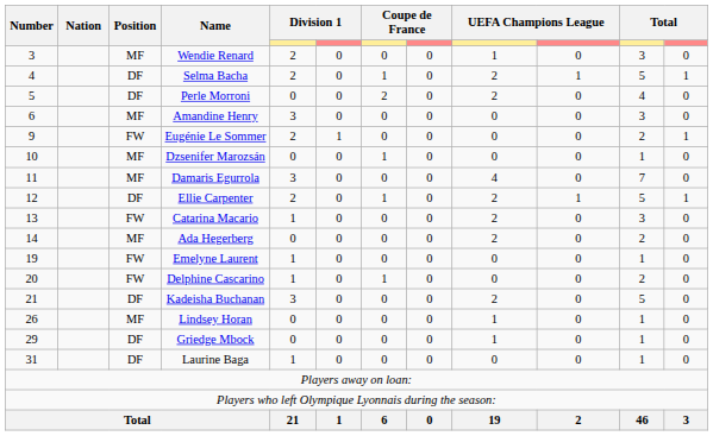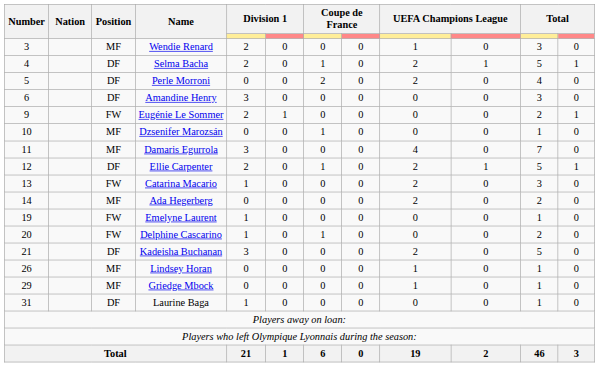 <table class="wikitable" style="font-size: 95%; text-align: center;">
 <tr>
 <th rowspan=2 width=60>Number</th>
 <th rowspan=2 width=60>Nation</th>
 <th rowspan=2 width=60>Position</th>
 <th rowspan=2 width=150>Name</th>
 <th colspan=2>Division 1</th>
 <th colspan=2>Coupe de France</th>
 <th colspan=2>UEFA Champions League</th>
 <th colspan=2>Total</th>
 </tr>
 <tr>
 <th style="width:60px; background:#fe9;"></th>
 <th style="width:60px; background:#ff8888;"></th>
 <th style="width:60px; background:#fe9;"></th>
 <th style="width:60px; background:#ff8888;"></th>
 <th style="width:120px; background:#fe9;"></th>
 <th style="width:120px; background:#ff8888;"></th>
 <th style="width:60px; background:#fe9;"></th>
 <th style="width:60px; background:#ff8888;"></th>
 </tr>
 <tr>
 <td>3</td>
 <td></td>
 <td>MF</td>
 <td><a href='#'>Wendie Renard</a></td>
 <td>2</td>
 <td>0</td>
 <td>0</td>
 <td>0</td>
 <td>1</td>
 <td>0</td>
 <td>3</td>
 <td>0</td>
 </tr>
 <tr>
 <td>4</td>
 <td></td>
 <td>DF</td>
 <td><a href='#'>Selma Bacha</a></td>
 <td>2</td>
 <td>0</td>
 <td>1</td>
 <td>0</td>
 <td>2</td>
 <td>1</td>
 <td>5</td>
 <td>1</td>
 </tr>
 <tr>
 <td>5</td>
 <td></td>
 <td>DF</td>
 <td><a href='#'>Perle Morroni</a></td>
 <td>0</td>
 <td>0</td>
 <td>2</td>
 <td>0</td>
 <td>2</td>
 <td>0</td>
 <td>4</td>
 <td>0</td>
 </tr>
 <tr>
 <td>6</td>
 <td></td>
-<td>MF</td>
+<td>DF</td>
 <td><a href='#'>Amandine Henry</a></td>
 <td>3</td>
 <td>0</td>
 <td>0</td>
 <td>0</td>
 <td>0</td>
 <td>0</td>
 <td>3</td>
 <td>0</td>
 </tr>
 <tr>
 <td>9</td>
 <td></td>
 <td>FW</td>
 <td><a href='#'>Eugénie Le Sommer</a></td>
 <td>2</td>
 <td>1</td>
 <td>0</td>
 <td>0</td>
 <td>0</td>
 <td>0</td>
 <td>2</td>
 <td>1</td>
 </tr>
 <tr>
 <td>10</td>
 <td></td>
 <td>MF</td>
 <td><a href='#'>Dzsenifer Marozsán</a></td>
 <td>0</td>
 <td>0</td>
 <td>1</td>
 <td>0</td>
 <td>0</td>
 <td>0</td>
 <td>1</td>
 <td>0</td>
 </tr>
 <tr>
 <td>11</td>
 <td></td>
 <td>MF</td>
 <td><a href='#'>Damaris Egurrola</a></td>
 <td>3</td>
 <td>0</td>
 <td>0</td>
 <td>0</td>
 <td>4</td>
 <td>0</td>
 <td>7</td>
 <td>0</td>
 </tr>
 <tr>
 <td>12</td>
 <td></td>
 <td>DF</td>
 <td><a href='#'>Ellie Carpenter</a></td>
 <td>2</td>
 <td>0</td>
 <td>1</td>
 <td>0</td>
 <td>2</td>
 <td>1</td>
 <td>5</td>
 <td>1</td>
 </tr>
 <tr>
 <td>13</td>
 <td></td>
 <td>FW</td>
 <td><a href='#'>Catarina Macario</a></td>
 <td>1</td>
 <td>0</td>
 <td>0</td>
 <td>0</td>
 <td>2</td>
 <td>0</td>
 <td>3</td>
 <td>0</td>
 </tr>
 <tr>
 <td>14</td>
 <td></td>
 <td>MF</td>
 <td><a href='#'>Ada Hegerberg</a></td>
 <td>0</td>
 <td>0</td>
 <td>0</td>
 <td>0</td>
 <td>2</td>
 <td>0</td>
 <td>2</td>
 <td>0</td>
 </tr>
 <tr>
 <td>19</td>
 <td></td>
 <td>FW</td>
 <td><a href='#'>Emelyne Laurent</a></td>
 <td>1</td>
 <td>0</td>
 <td>0</td>
 <td>0</td>
 <td>0</td>
 <td>0</td>
 <td>1</td>
 <td>0</td>
 </tr>
 <tr>
 <td>20</td>
 <td></td>
 <td>FW</td>
 <td><a href='#'>Delphine Cascarino</a></td>
 <td>1</td>
 <td>0</td>
 <td>1</td>
 <td>0</td>
 <td>0</td>
 <td>0</td>
 <td>2</td>
 <td>0</td>
 </tr>
 <tr>
 <td>21</td>
 <td></td>
 <td>DF</td>
 <td><a href='#'>Kadeisha Buchanan</a></td>
 <td>3</td>
 <td>0</td>
 <td>0</td>
 <td>0</td>
 <td>2</td>
 <td>0</td>
 <td>5</td>
 <td>0</td>
 </tr>
 <tr>
 <td>26</td>
 <td></td>
 <td>MF</td>
 <td><a href='#'>Lindsey Horan</a></td>
 <td>0</td>
 <td>0</td>
 <td>0</td>
 <td>0</td>
 <td>1</td>
 <td>0</td>
 <td>1</td>
 <td>0</td>
 </tr>
 <tr>
 <td>29</td>
 <td></td>
-<td>DF</td>
+<td>MF</td>
 <td><a href='#'>Griedge Mbock</a></td>
 <td>0</td>
 <td>0</td>
 <td>0</td>
 <td>0</td>
 <td>1</td>
 <td>0</td>
 <td>1</td>
 <td>0</td>
 </tr>
 <tr>
 <td>31</td>
 <td></td>
 <td>DF</td>
 <td>Laurine Baga</td>
 <td>1</td>
 <td>0</td>
 <td>0</td>
 <td>0</td>
 <td>0</td>
 <td>0</td>
 <td>1</td>
 <td>0</td>
 </tr>
 <tr>
 <td colspan="15"><em>Players away on loan:</em></td>
 </tr>
 <tr>
 <td colspan="15"><em>Players who left Olympique Lyonnais during the season:</em></td>
 </tr>
 <tr>
 <th colspan=4>Total</th>
 <th>21</th>
 <th>1</th>
 <th>6</th>
 <th>0</th>
 <th>19</th>
 <th>2</th>
 <th>46</th>
 <th>3</th>
 </tr>
 </table>
